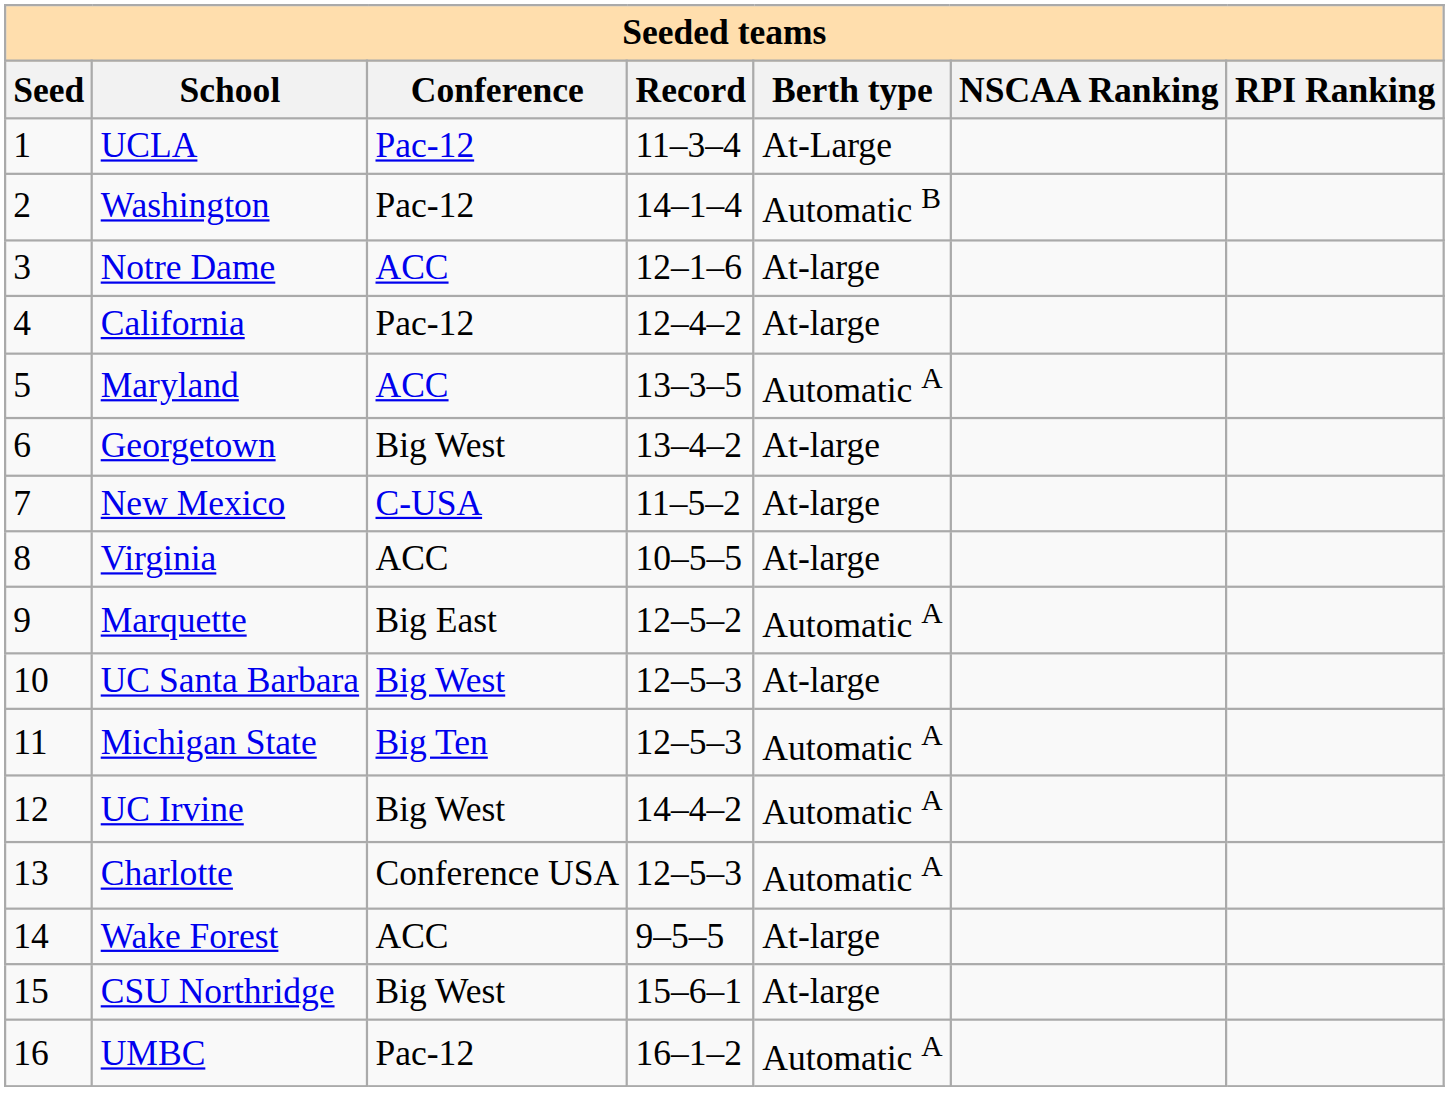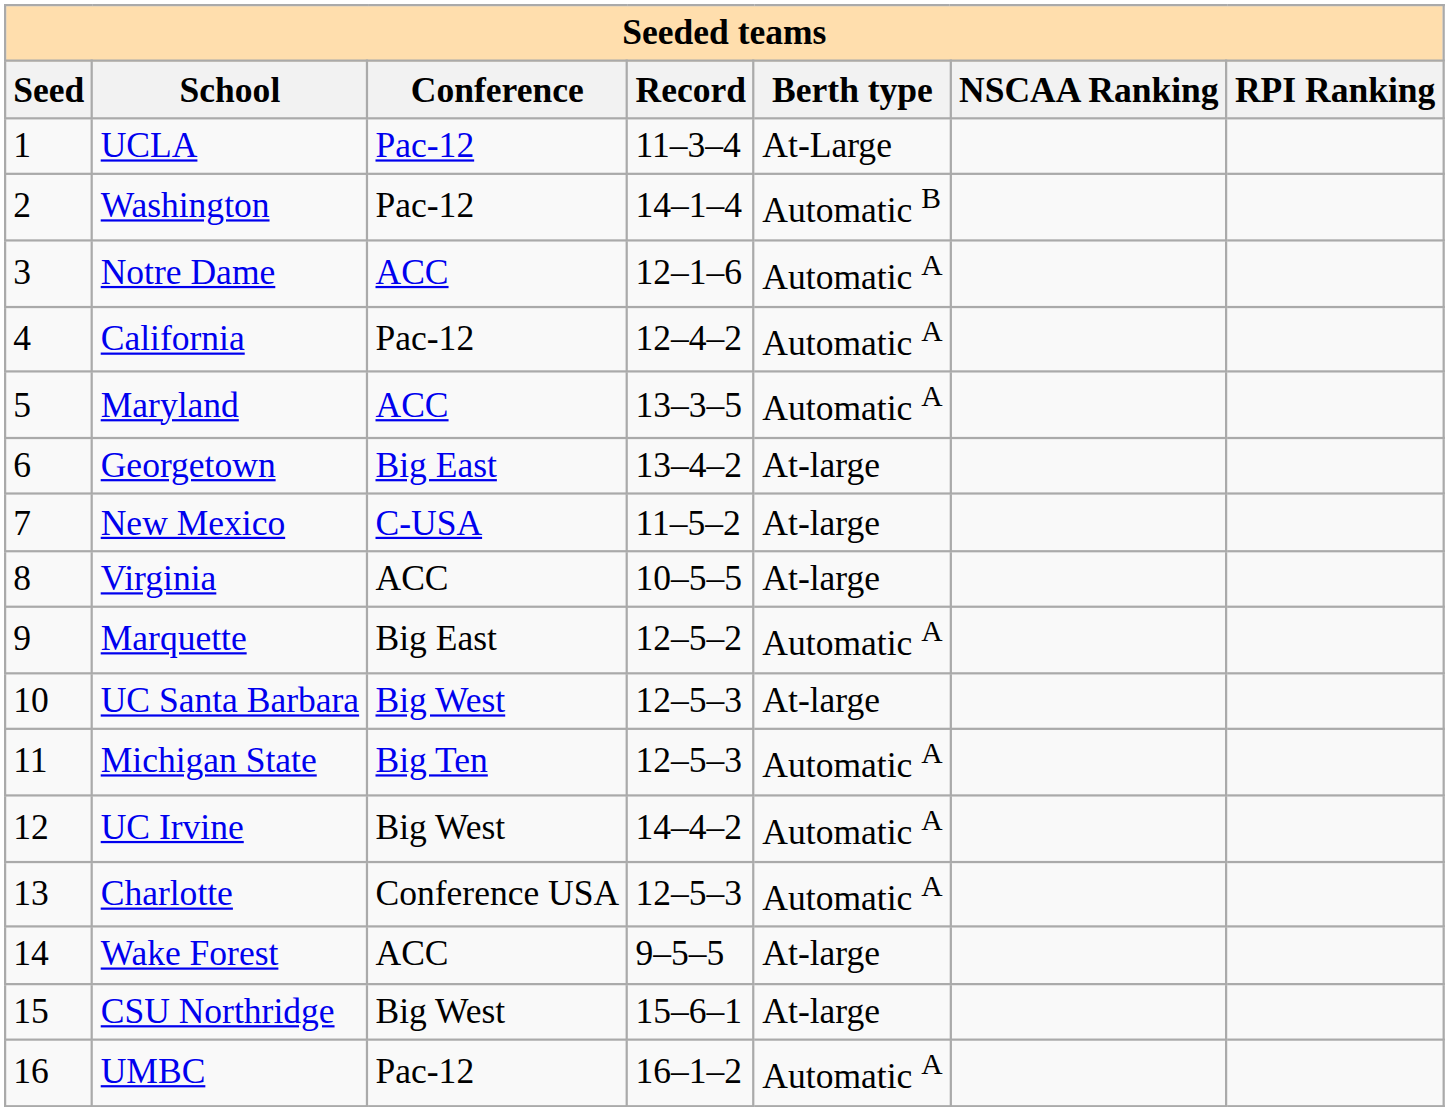 <table class="wikitable">
 <tr>
 <td colspan="7" style="background:#ffdead; text-align:center;"><strong>Seeded teams</strong></td>
 </tr>
 <tr style="background: #e3e3e3;">
 <th>Seed</th>
 <th>School</th>
 <th>Conference</th>
 <th>Record</th>
 <th>Berth type</th>
 <th>NSCAA Ranking</th>
 <th>RPI Ranking</th>
 </tr>
 <tr>
 <td>1</td>
 <td><a href='#'>UCLA</a></td>
 <td><a href='#'>Pac-12</a></td>
 <td>11–3–4</td>
 <td>At-Large</td>
 <td></td>
 <td></td>
 </tr>
 <tr>
 <td>2</td>
 <td><a href='#'>Washington</a></td>
 <td>Pac-12</td>
 <td>14–1–4</td>
 <td>Automatic <sup>B</sup></td>
 <td></td>
 <td></td>
 </tr>
 <tr>
 <td>3</td>
 <td><a href='#'>Notre Dame</a></td>
 <td><a href='#'>ACC</a></td>
 <td>12–1–6</td>
-<td>At-large</td>
+<td>Automatic <sup>A</sup></td>
 <td></td>
 <td></td>
 </tr>
 <tr>
 <td>4</td>
 <td><a href='#'>California</a></td>
 <td>Pac-12</td>
 <td>12–4–2</td>
-<td>At-large</td>
+<td>Automatic <sup>A</sup></td>
 <td></td>
 <td></td>
 </tr>
 <tr>
 <td>5</td>
 <td><a href='#'>Maryland</a></td>
 <td><a href='#'>ACC</a></td>
 <td>13–3–5</td>
 <td>Automatic <sup>A</sup></td>
 <td></td>
 <td></td>
 </tr>
 <tr>
 <td>6</td>
 <td><a href='#'>Georgetown</a></td>
-<td>Big West</td>
+<td><a href='#'>Big East</a></td>
 <td>13–4–2</td>
 <td>At-large</td>
 <td></td>
 <td></td>
 </tr>
 <tr>
 <td>7</td>
 <td><a href='#'>New Mexico</a></td>
 <td><a href='#'>C-USA</a></td>
 <td>11–5–2</td>
 <td>At-large</td>
 <td></td>
 <td></td>
 </tr>
 <tr>
 <td>8</td>
 <td><a href='#'>Virginia</a></td>
 <td>ACC</td>
 <td>10–5–5</td>
 <td>At-large</td>
 <td></td>
 <td></td>
 </tr>
 <tr>
 <td>9</td>
 <td><a href='#'>Marquette</a></td>
 <td>Big East</td>
 <td>12–5–2</td>
 <td>Automatic <sup>A</sup></td>
 <td></td>
 <td></td>
 </tr>
 <tr>
 <td>10</td>
 <td><a href='#'>UC Santa Barbara</a></td>
 <td><a href='#'>Big West</a></td>
 <td>12–5–3</td>
 <td>At-large</td>
 <td></td>
 <td></td>
 </tr>
 <tr>
 <td>11</td>
 <td><a href='#'>Michigan State</a></td>
 <td><a href='#'>Big Ten</a></td>
 <td>12–5–3</td>
 <td>Automatic <sup>A</sup></td>
 <td></td>
 <td></td>
 </tr>
 <tr>
 <td>12</td>
 <td><a href='#'>UC Irvine</a></td>
 <td>Big West</td>
 <td>14–4–2</td>
 <td>Automatic <sup>A</sup></td>
 <td></td>
 <td></td>
 </tr>
 <tr>
 <td>13</td>
 <td><a href='#'>Charlotte</a></td>
 <td>Conference USA</td>
 <td>12–5–3</td>
 <td>Automatic <sup>A</sup></td>
 <td></td>
 <td></td>
 </tr>
 <tr>
 <td>14</td>
 <td><a href='#'>Wake Forest</a></td>
 <td>ACC</td>
 <td>9–5–5</td>
 <td>At-large</td>
 <td></td>
 <td></td>
 </tr>
 <tr>
 <td>15</td>
 <td><a href='#'>CSU Northridge</a></td>
 <td>Big West</td>
 <td>15–6–1</td>
 <td>At-large</td>
 <td></td>
 <td></td>
 </tr>
 <tr>
 <td>16</td>
 <td><a href='#'>UMBC</a></td>
 <td>Pac-12</td>
 <td>16–1–2</td>
 <td>Automatic <sup>A</sup></td>
 <td></td>
 <td></td>
 </tr>
 </table>
